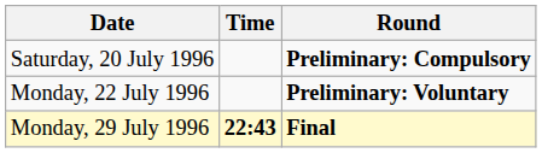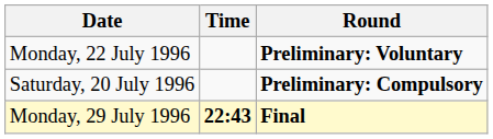 <table class="wikitable">
 <tr>
 <th>Date</th>
 <th>Time</th>
 <th>Round</th>
 </tr>
 <tr>
+<td>Monday, 22 July 1996</td>
+<td></td>
+<td><strong>Preliminary: Voluntary</strong></td>
+</tr>
+<tr>
 <td>Saturday, 20 July 1996</td>
 <td></td>
 <td><strong>Preliminary: Compulsory</strong></td>
-</tr>
-<tr>
-<td>Monday, 22 July 1996</td>
-<td></td>
-<td><strong>Preliminary: Voluntary</strong></td>
 </tr>
 <tr style=background:lemonchiffon>
 <td>Monday, 29 July 1996</td>
 <td><strong>22:43</strong></td>
 <td><strong>Final</strong></td>
 </tr>
 </table>
